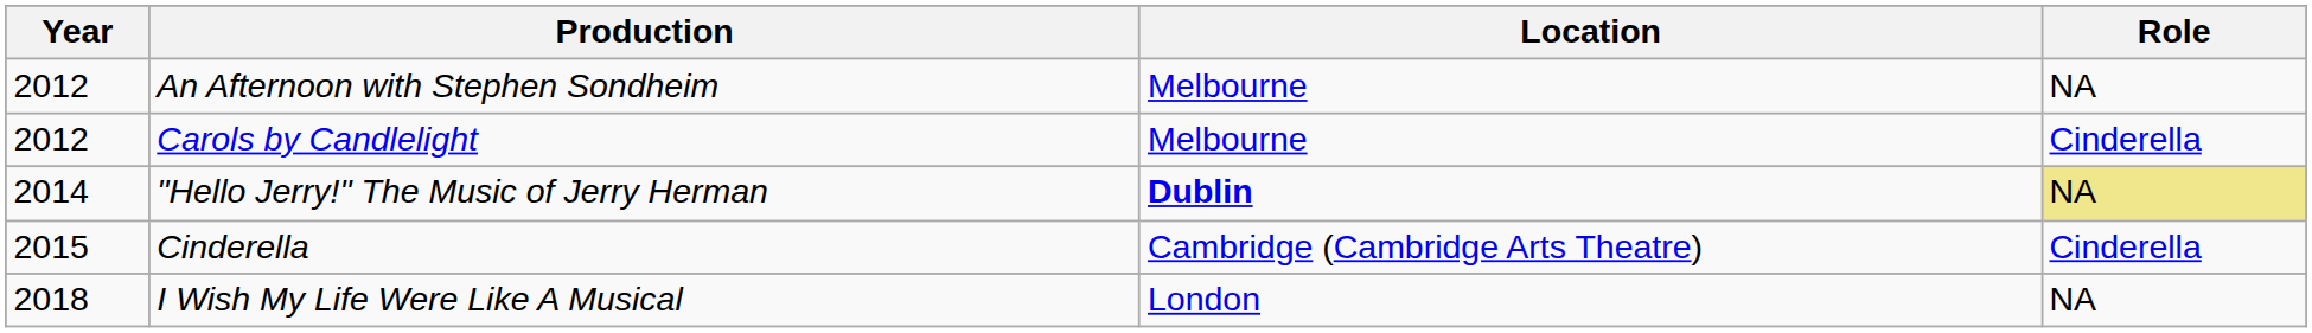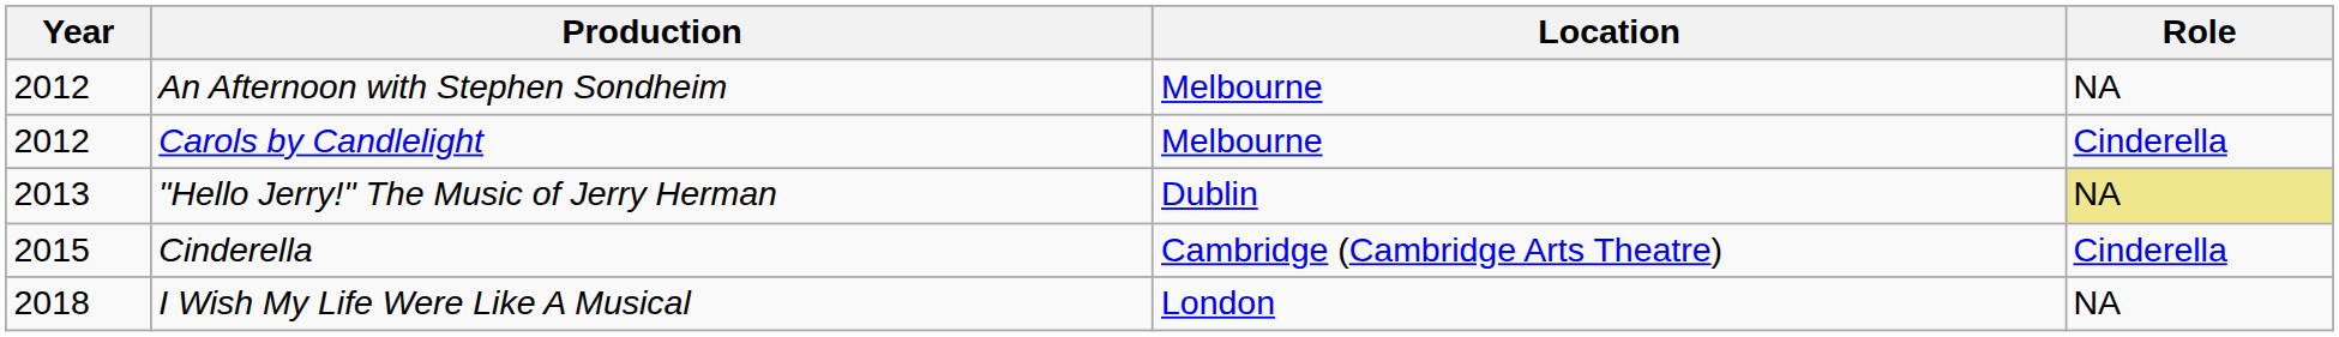 <table class="wikitable sortable" width=55%>
 <tr>
 <th>Year</th>
 <th>Production</th>
 <th>Location</th>
 <th>Role</th>
 </tr>
 <tr>
 <td>2012</td>
 <td><em>An Afternoon with Stephen Sondheim</em></td>
 <td><a href='#'>Melbourne</a></td>
 <td>NA</td>
 </tr>
 <tr>
 <td>2012</td>
 <td><em><a href='#'>Carols by Candlelight</a></em></td>
 <td><a href='#'>Melbourne</a></td>
 <td><a href='#'>Cinderella</a></td>
 </tr>
 <tr>
-<td>2014</td>
+<td>2013</td>
 <td><em>"Hello Jerry!" The Music of Jerry Herman</em></td>
-<td><strong><a href='#'>Dublin</a></strong></td>
+<td><a href='#'>Dublin</a></td>
 <td style="background: khaki;">NA</td>
 </tr>
 <tr>
 <td>2015</td>
 <td><em>Cinderella</em></td>
 <td><a href='#'>Cambridge</a> (<a href='#'>Cambridge Arts Theatre</a>)</td>
 <td><a href='#'>Cinderella</a></td>
 </tr>
 <tr>
 <td>2018</td>
 <td><em>I Wish My Life Were Like A Musical</em></td>
 <td><a href='#'>London</a></td>
 <td>NA</td>
 </tr>
 </table>
